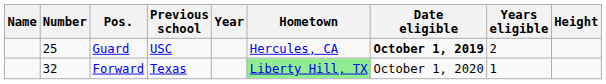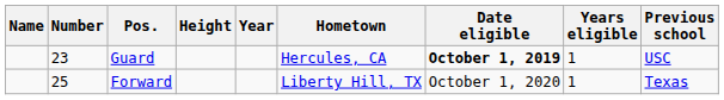 <table class="wikitable sortable" border="1">
 <tr>
 <th>Name</th>
 <th>Number</th>
 <th>Pos.</th>
-<th class="unsortable">Previous<br>school</th>
+<th>Height</th>
 <th>Year</th>
 <th>Hometown</th>
 <th>Date<br>eligible</th>
 <th>Years<br>eligible</th>
-<th>Height</th>
+<th class="unsortable">Previous<br>school</th>
+</tr>
+<tr>
+<td></td>
+<td>23</td>
+<td><a href='#'>Guard</a></td>
+<td></td>
+<td></td>
+<td><a href='#'>Hercules, CA</a></td>
+<td><strong>October 1, 2019</strong></td>
+<td>1</td>
+<td><a href='#'>USC</a></td>
 </tr>
 <tr>
 <td></td>
 <td>25</td>
-<td><a href='#'>Guard</a></td>
-<td><a href='#'>USC</a></td>
+<td><a href='#'>Forward</a></td>
 <td></td>
-<td><a href='#'>Hercules, CA</a></td>
-<td><strong>October 1, 2019</strong></td>
-<td>2</td>
 <td></td>
-</tr>
-<tr>
-<td></td>
-<td>32</td>
-<td><a href='#'>Forward</a></td>
-<td><a href='#'>Texas</a></td>
-<td></td>
-<td style="background: lightgreen;"><a href='#'>Liberty Hill, TX</a></td>
+<td><a href='#'>Liberty Hill, TX</a></td>
 <td>October 1, 2020</td>
 <td>1</td>
-<td></td>
+<td><a href='#'>Texas</a></td>
 </tr>
 </table>
